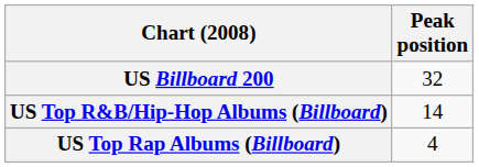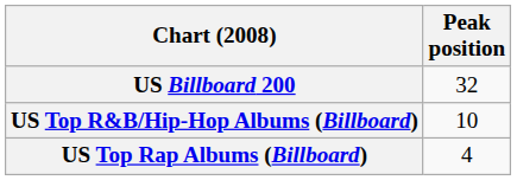 <table class="wikitable sortable plainrowheaders" style="text-align:center">
 <tr>
 <th scope="col">Chart (2008)</th>
 <th scope="col">Peak<br> position</th>
 </tr>
 <tr>
 <th scope="row">US <a href='#'><em>Billboard</em> 200</a></th>
 <td>32</td>
 </tr>
 <tr>
 <th scope="row">US <a href='#'>Top R&B/Hip-Hop Albums</a> (<em><a href='#'>Billboard</a></em>)</th>
-<td>14</td>
+<td>10</td>
 </tr>
 <tr>
 <th scope="row">US <a href='#'>Top Rap Albums</a> (<em><a href='#'>Billboard</a></em>)</th>
 <td>4</td>
 </tr>
 </table>
